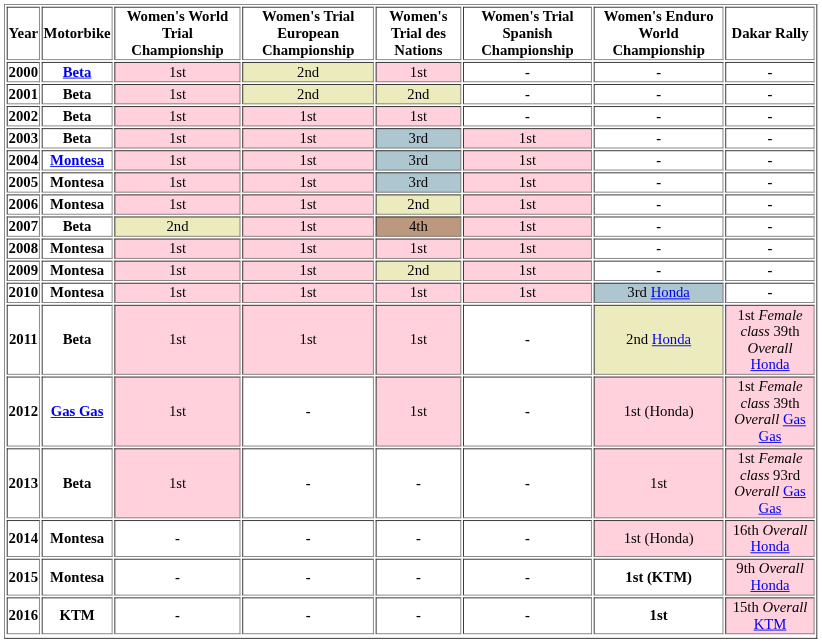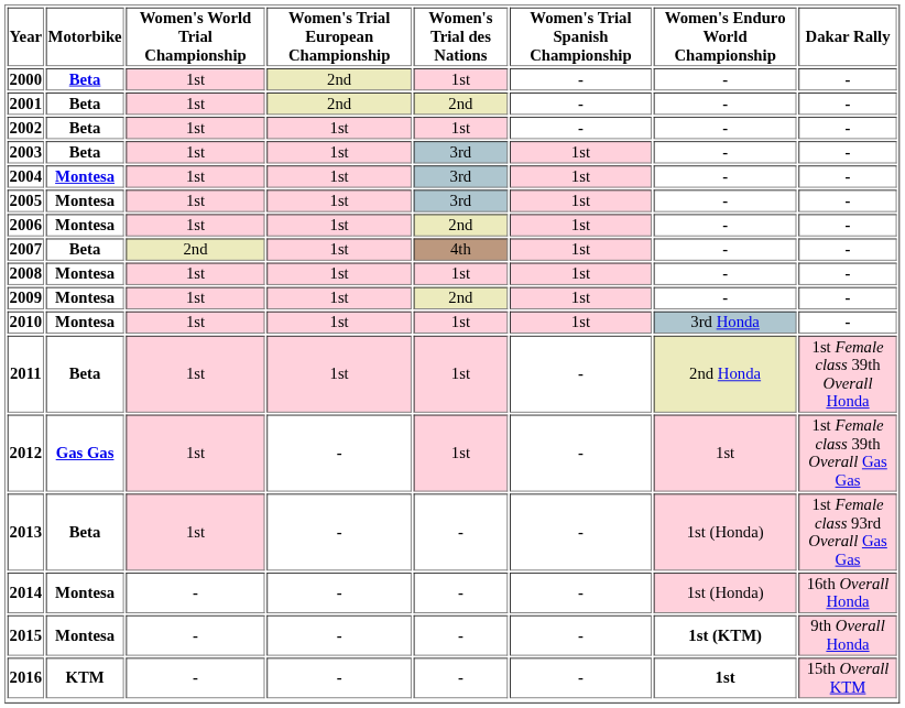 <table border="1">
 <tr>
 <th Middle>Year</th>
 <th>Motorbike</th>
 <th>Women's World Trial Championship</th>
 <th>Women's Trial European Championship</th>
 <th>Women's Trial des Nations</th>
 <th>Women's Trial Spanish Championship</th>
 <th>Women's Enduro World Championship</th>
 <th>Dakar Rally</th>
 </tr>
 <tr>
 <th Middle>2000</th>
 <th><a href='#'>Beta</a></th>
 <td align="center" style="background: #FFD1DC; color: black">1st</td>
 <td align="center" style="background: #ECEBBD; color: black">2nd</td>
 <td align="center" style="background: #FFD1DC; color: black">1st</td>
 <th>-</th>
 <th>-</th>
 <th>-</th>
 </tr>
 <tr>
 <th Middle>2001</th>
 <th>Beta</th>
 <td align="center" style="background: #FFD1DC; color: black">1st</td>
 <td align="center" style="background: #ECEBBD; color: black">2nd</td>
 <td align="center" style="background: #ECEBBD; color: black">2nd</td>
 <th>-</th>
 <th>-</th>
 <th>-</th>
 </tr>
 <tr>
 <th Middle>2002</th>
 <th>Beta</th>
 <td align="center" style="background: #FFD1DC; color: black">1st</td>
 <td align="center" style="background: #FFD1DC; color: black">1st</td>
 <td align="center" style="background: #FFD1DC; color: black">1st</td>
 <th>-</th>
 <th>-</th>
 <th>-</th>
 </tr>
 <tr>
 <th Middle>2003</th>
 <th>Beta</th>
 <td align="center" style="background: #FFD1DC; color: black">1st</td>
 <td align="center" style="background: #FFD1DC; color: black">1st</td>
 <td align="center" style="background: #AEC6CF; color: black">3rd</td>
 <td align="center" style="background: #FFD1DC; color: black">1st</td>
 <th>-</th>
 <th>-</th>
 </tr>
 <tr>
 <th Middle>2004</th>
 <th><a href='#'>Montesa</a></th>
 <td align="center" style="background: #FFD1DC; color: black">1st</td>
 <td align="center" style="background: #FFD1DC; color: black">1st</td>
 <td align="center" style="background: #AEC6CF; color: black">3rd</td>
 <td align="center" style="background: #FFD1DC; color: black">1st</td>
 <th>-</th>
 <th>-</th>
 </tr>
 <tr>
 <th Middle>2005</th>
 <th>Montesa</th>
 <td align="center" style="background: #FFD1DC; color: black">1st</td>
 <td align="center" style="background: #FFD1DC; color: black">1st</td>
 <td align="center" style="background: #AEC6CF; color: black">3rd</td>
 <td align="center" style="background: #FFD1DC; color: black">1st</td>
 <th>-</th>
 <th>-</th>
 </tr>
 <tr>
 <th Middle>2006</th>
 <th>Montesa</th>
 <td align="center" style="background: #FFD1DC; color: black">1st</td>
 <td align="center" style="background: #FFD1DC; color: black">1st</td>
 <td align="center" style="background: #ECEBBD; color: black">2nd</td>
 <td align="center" style="background: #FFD1DC; color: black">1st</td>
 <th>-</th>
 <th>-</th>
 </tr>
 <tr>
 <th Middle>2007</th>
 <th>Beta</th>
 <td align="center" style="background: #ECEBBD; color: black">2nd</td>
 <td align="center" style="background: #FFD1DC; color: black">1st</td>
 <td align="center" style="background: #BC987E; color: black">4th</td>
 <td align="center" style="background: #FFD1DC; color: black">1st</td>
 <th>-</th>
 <th>-</th>
 </tr>
 <tr>
 <th Middle>2008</th>
 <th>Montesa</th>
 <td align="center" style="background: #FFD1DC; color: black">1st</td>
 <td align="center" style="background: #FFD1DC; color: black">1st</td>
 <td align="center" style="background: #FFD1DC; color: black">1st</td>
 <td align="center" style="background: #FFD1DC; color: black">1st</td>
 <th>-</th>
 <th>-</th>
 </tr>
 <tr>
 <th Middle>2009</th>
 <th>Montesa</th>
 <td align="center" style="background: #FFD1DC; color: black">1st</td>
 <td align="center" style="background: #FFD1DC; color: black">1st</td>
 <td align="center" style="background: #ECEBBD; color: black">2nd</td>
 <td align="center" style="background: #FFD1DC; color: black">1st</td>
 <th>-</th>
 <th>-</th>
 </tr>
 <tr>
 <th Middle>2010</th>
 <th>Montesa</th>
 <td align="center" style="background: #FFD1DC; color: black">1st</td>
 <td align="center" style="background: #FFD1DC; color: black">1st</td>
 <td align="center" style="background: #FFD1DC; color: black">1st</td>
 <td align="center" style="background: #FFD1DC; color: black">1st</td>
 <td align="center" style="background: #AEC6CF; color: black">3rd <a href='#'>Honda</a></td>
 <th>-</th>
 </tr>
 <tr>
 <th Middle>2011</th>
 <th>Beta</th>
 <td align="center" style="background: #FFD1DC; color: black">1st</td>
 <td align="center" style="background: #FFD1DC; color: black">1st</td>
 <td align="center" style="background: #FFD1DC; color: black">1st</td>
 <th>-</th>
 <td align="center" style="background: #ECEBBD; color: black">2nd <a href='#'>Honda</a></td>
 <td align="center" style="background: #FFD1DC; color: black">1st <em>Female class</em> 39th <em>Overall</em> <a href='#'>Honda</a></td>
 </tr>
 <tr>
 <th Middle>2012</th>
 <th><a href='#'>Gas Gas</a></th>
 <td align="center" style="background: #FFD1DC; color: black">1st</td>
 <th>-</th>
 <td align="center" style="background: #FFD1DC; color: black">1st</td>
 <th>-</th>
-<td align="center" style="background: #FFD1DC; color: black">1st (Honda)</td>
+<td align="center" style="background: #FFD1DC; color: black">1st</td>
 <td align="center" style="background: #FFD1DC; color: black">1st <em>Female class</em> 39th <em>Overall</em> <a href='#'>Gas Gas</a></td>
 </tr>
 <tr>
 <th Middle>2013</th>
 <th>Beta</th>
 <td align="center" style="background: #FFD1DC; color: black">1st</td>
 <th>-</th>
 <th>-</th>
 <th>-</th>
-<td align="center" style="background: #FFD1DC; color: black">1st</td>
+<td align="center" style="background: #FFD1DC; color: black">1st (Honda)</td>
 <td align="center" style="background: #FFD1DC; color: black">1st <em>Female class</em> 93rd <em>Overall</em> <a href='#'>Gas Gas</a></td>
 </tr>
 <tr>
 <th Middle>2014</th>
 <th>Montesa</th>
 <th>-</th>
 <th>-</th>
 <th>-</th>
 <th>-</th>
 <td align="center" style="background: #FFD1DC; color: black">1st (Honda)</td>
 <td align="center" style="background: #FFD1DC; color: black">16th <em>Overall</em> <a href='#'>Honda</a></td>
 </tr>
 <tr>
 <th Middle>2015</th>
 <th>Montesa</th>
 <th>-</th>
 <th>-</th>
 <th>-</th>
 <th>-</th>
 <th>1st (KTM)</th>
 <td align="center" style="background: #FFD1DC; color: black">9th <em>Overall</em> <a href='#'>Honda</a></td>
 </tr>
 <tr>
 <th Middle>2016</th>
 <th>KTM</th>
 <th>-</th>
 <th>-</th>
 <th>-</th>
 <th>-</th>
 <th>1st</th>
 <td align="center" style="background: #FFD1DC; color: black">15th <em>Overall</em> <a href='#'>KTM</a></td>
 </tr>
 <tr>
 </tr>
 </table>
